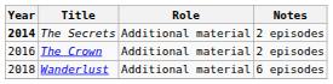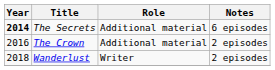 <table class="wikitable">
 <tr>
 <th>Year</th>
 <th>Title</th>
 <th>Role</th>
 <th>Notes</th>
 </tr>
 <tr>
 <td><strong>2014</strong></td>
 <td><em>The Secrets</em></td>
 <td>Additional material</td>
-<td>2 episodes</td>
+<td>6 episodes</td>
 </tr>
 <tr>
 <td>2016</td>
 <td><em><a href='#'>The Crown</a></em></td>
 <td>Additional material</td>
 <td>2 episodes</td>
 </tr>
 <tr>
 <td>2018</td>
 <td><em><a href='#'>Wanderlust</a></em></td>
-<td>Additional material</td>
-<td>6 episodes</td>
+<td>Writer</td>
+<td>2 episodes</td>
 </tr>
 <tr>
 </tr>
 </table>
